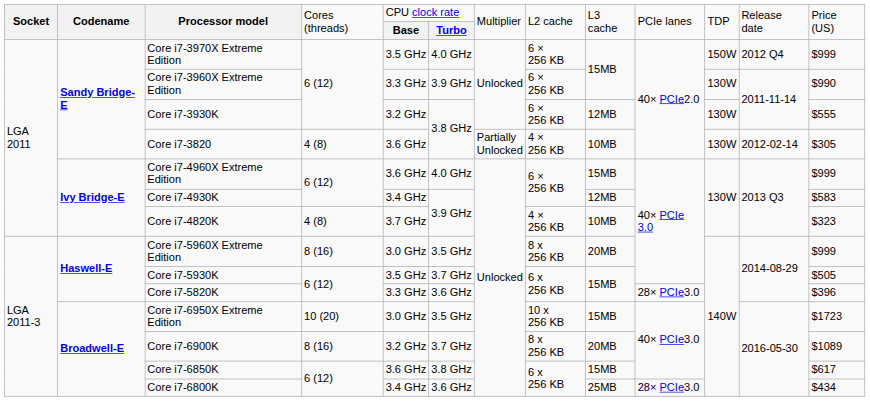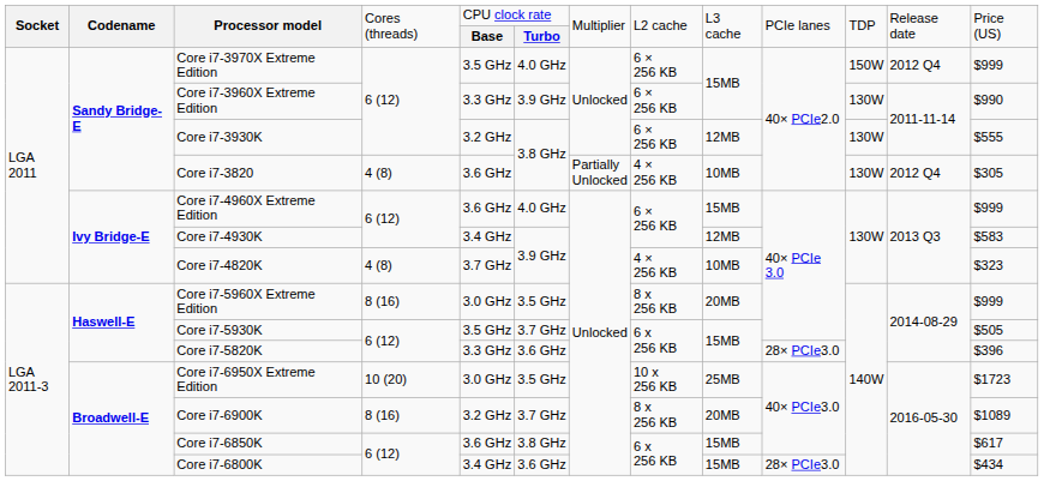 <table class="wikitable">
 <tr>
 <th rowspan="2">Socket</th>
 <th rowspan="2">Codename</th>
 <th rowspan="2">Processor model</th>
 <td rowspan="2">Cores (threads)</td>
 <td colspan="2">CPU <a href='#'>clock rate</a></td>
 <td rowspan="2">Multiplier</td>
 <td rowspan="2">L2 cache</td>
 <td rowspan="2">L3 cache</td>
 <td rowspan="2">PCIe lanes</td>
 <td rowspan="2">TDP</td>
 <td rowspan="2">Release date</td>
 <td rowspan="2">Price (US)</td>
 </tr>
 <tr>
 <th>Base</th>
 <th><a href='#'>Turbo</a></th>
 </tr>
 <tr>
 <td rowspan="7">LGA 2011</td>
 <td rowspan="4"><strong><a href='#'>Sandy Bridge-E</a></strong></td>
 <td>Core i7-3970X Extreme Edition</td>
 <td rowspan="3">6 (12)</td>
 <td>3.5 GHz</td>
 <td>4.0 GHz</td>
 <td rowspan="3">Unlocked</td>
 <td>6 × 256 KB</td>
 <td rowspan="2">15MB</td>
 <td rowspan="4">40× <a href='#'>PCIe</a>2.0</td>
 <td>150W</td>
 <td>2012 Q4</td>
 <td>$999</td>
 </tr>
 <tr>
 <td>Core i7-3960X Extreme Edition</td>
 <td>3.3 GHz</td>
 <td>3.9 GHz</td>
 <td>6 × 256 KB</td>
 <td>130W</td>
 <td rowspan="2">2011-11-14</td>
 <td>$990</td>
 </tr>
 <tr>
 <td>Core i7-3930K</td>
 <td>3.2 GHz</td>
 <td rowspan="2">3.8 GHz</td>
 <td>6 × 256 KB</td>
 <td>12MB</td>
 <td>130W</td>
 <td>$555</td>
 </tr>
 <tr>
 <td>Core i7-3820</td>
 <td>4 (8)</td>
 <td>3.6 GHz</td>
 <td>Partially<br>Unlocked</td>
 <td>4 × 256 KB</td>
 <td>10MB</td>
 <td>130W</td>
-<td>2012-02-14</td>
+<td>2012 Q4</td>
 <td>$305</td>
 </tr>
 <tr>
 <td rowspan="3"><strong><a href='#'>Ivy Bridge-E</a></strong></td>
 <td>Core i7-4960X Extreme Edition</td>
 <td rowspan="2">6 (12)</td>
 <td>3.6 GHz</td>
 <td>4.0 GHz</td>
 <td rowspan="10">Unlocked</td>
 <td rowspan="2">6 × 256 KB</td>
 <td>15MB</td>
 <td rowspan="5">40× <a href='#'>PCIe 3.0</a></td>
 <td rowspan="3">130W</td>
 <td rowspan="3">2013 Q3</td>
 <td>$999</td>
 </tr>
 <tr>
 <td>Core i7-4930K</td>
 <td>3.4 GHz</td>
 <td rowspan="2">3.9 GHz</td>
 <td>12MB</td>
 <td>$583</td>
 </tr>
 <tr>
 <td>Core i7-4820K</td>
 <td>4 (8)</td>
 <td>3.7 GHz</td>
 <td>4 × 256 KB</td>
 <td>10MB</td>
 <td>$323</td>
 </tr>
 <tr>
 <td rowspan="7">LGA<br>2011-3</td>
 <td rowspan="3"><strong><a href='#'>Haswell-E</a></strong></td>
 <td>Core i7-5960X Extreme Edition</td>
 <td>8 (16)</td>
 <td>3.0 GHz</td>
 <td>3.5 GHz</td>
 <td>8 x<br>256 KB</td>
 <td>20MB</td>
 <td rowspan="7">140W</td>
 <td rowspan="3">2014-08-29</td>
 <td>$999</td>
 </tr>
 <tr>
 <td>Core i7-5930K</td>
 <td rowspan="2">6 (12)</td>
 <td>3.5 GHz</td>
 <td>3.7 GHz</td>
 <td rowspan="2">6 x<br>256 KB</td>
 <td rowspan="2">15MB</td>
 <td>$505</td>
 </tr>
 <tr>
 <td>Core i7-5820K</td>
 <td>3.3 GHz</td>
 <td>3.6 GHz</td>
 <td>28× <a href='#'>PCIe</a>3.0</td>
 <td>$396</td>
 </tr>
 <tr>
 <td rowspan="4"><a href='#'><strong>Broadwell-E</strong></a></td>
 <td>Core i7-6950X Extreme Edition</td>
 <td>10 (20)</td>
 <td>3.0 GHz</td>
 <td>3.5 GHz</td>
 <td>10 x<br>256 KB</td>
-<td>15MB</td>
+<td>25MB</td>
 <td rowspan="3">40× <a href='#'>PCIe</a>3.0</td>
 <td rowspan="4">2016-05-30</td>
 <td>$1723</td>
 </tr>
 <tr>
 <td>Core i7-6900K</td>
 <td>8 (16)</td>
 <td>3.2 GHz</td>
 <td>3.7 GHz</td>
 <td>8 x<br>256 KB</td>
 <td>20MB</td>
 <td>$1089</td>
 </tr>
 <tr>
 <td>Core i7-6850K</td>
 <td rowspan="2">6 (12)</td>
 <td>3.6 GHz</td>
 <td>3.8 GHz</td>
 <td rowspan="2">6 x<br>256 KB</td>
 <td>15MB</td>
 <td>$617</td>
 </tr>
 <tr>
 <td>Core i7-6800K</td>
 <td>3.4 GHz</td>
 <td>3.6 GHz</td>
-<td>25MB</td>
+<td>15MB</td>
 <td>28× <a href='#'>PCIe</a>3.0</td>
 <td>$434</td>
 </tr>
 </table>
